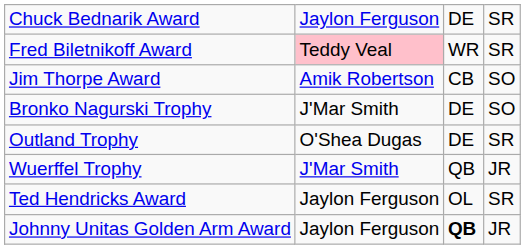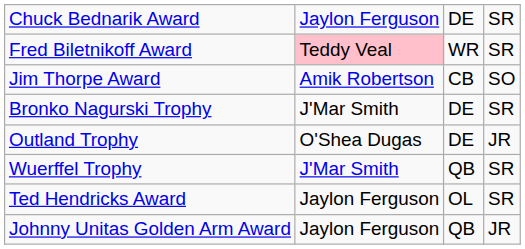 <table class="wikitable">
 <tr>
 <td><a href='#'>Chuck Bednarik Award</a></td>
 <td><a href='#'>Jaylon Ferguson</a></td>
 <td>DE</td>
 <td>SR</td>
 </tr>
 <tr>
 <td><a href='#'>Fred Biletnikoff Award</a></td>
 <td style="background: pink;">Teddy Veal</td>
 <td>WR</td>
 <td>SR</td>
 </tr>
 <tr>
 <td><a href='#'>Jim Thorpe Award</a></td>
 <td><a href='#'>Amik Robertson</a></td>
 <td>CB</td>
 <td>SO</td>
 </tr>
 <tr>
 <td><a href='#'>Bronko Nagurski Trophy</a></td>
 <td>J'Mar Smith</td>
 <td>DE</td>
-<td>SO</td>
+<td>SR</td>
 </tr>
 <tr>
 <td><a href='#'>Outland Trophy</a></td>
 <td>O'Shea Dugas</td>
 <td>DE</td>
-<td>SR</td>
+<td>JR</td>
 </tr>
 <tr>
 <td><a href='#'>Wuerffel Trophy</a></td>
 <td><a href='#'>J'Mar Smith</a></td>
 <td>QB</td>
-<td>JR</td>
+<td>SR</td>
 </tr>
 <tr>
 <td><a href='#'>Ted Hendricks Award</a></td>
 <td>Jaylon Ferguson</td>
 <td>OL</td>
 <td>SR</td>
 </tr>
 <tr>
 <td><a href='#'>Johnny Unitas Golden Arm Award</a></td>
 <td>Jaylon Ferguson</td>
-<td><strong>QB</strong></td>
+<td>QB</td>
 <td>JR</td>
 </tr>
 </table>
